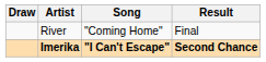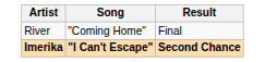 <table class="sortable wikitable" style="margin: 1em auto 1em auto;">
 <tr>
-<th>Draw</th>
 <th>Artist</th>
 <th>Song</th>
 <th>Result</th>
 </tr>
 <tr>
-<td></td>
 <td>River</td>
 <td>"Coming Home"</td>
 <td>Final</td>
 </tr>
 <tr style="background: navajowhite; font-weight: bold;">
-<td></td>
 <td>Imerika</td>
 <td>"I Can't Escape"</td>
 <td>Second Chance</td>
 </tr>
 </table>
